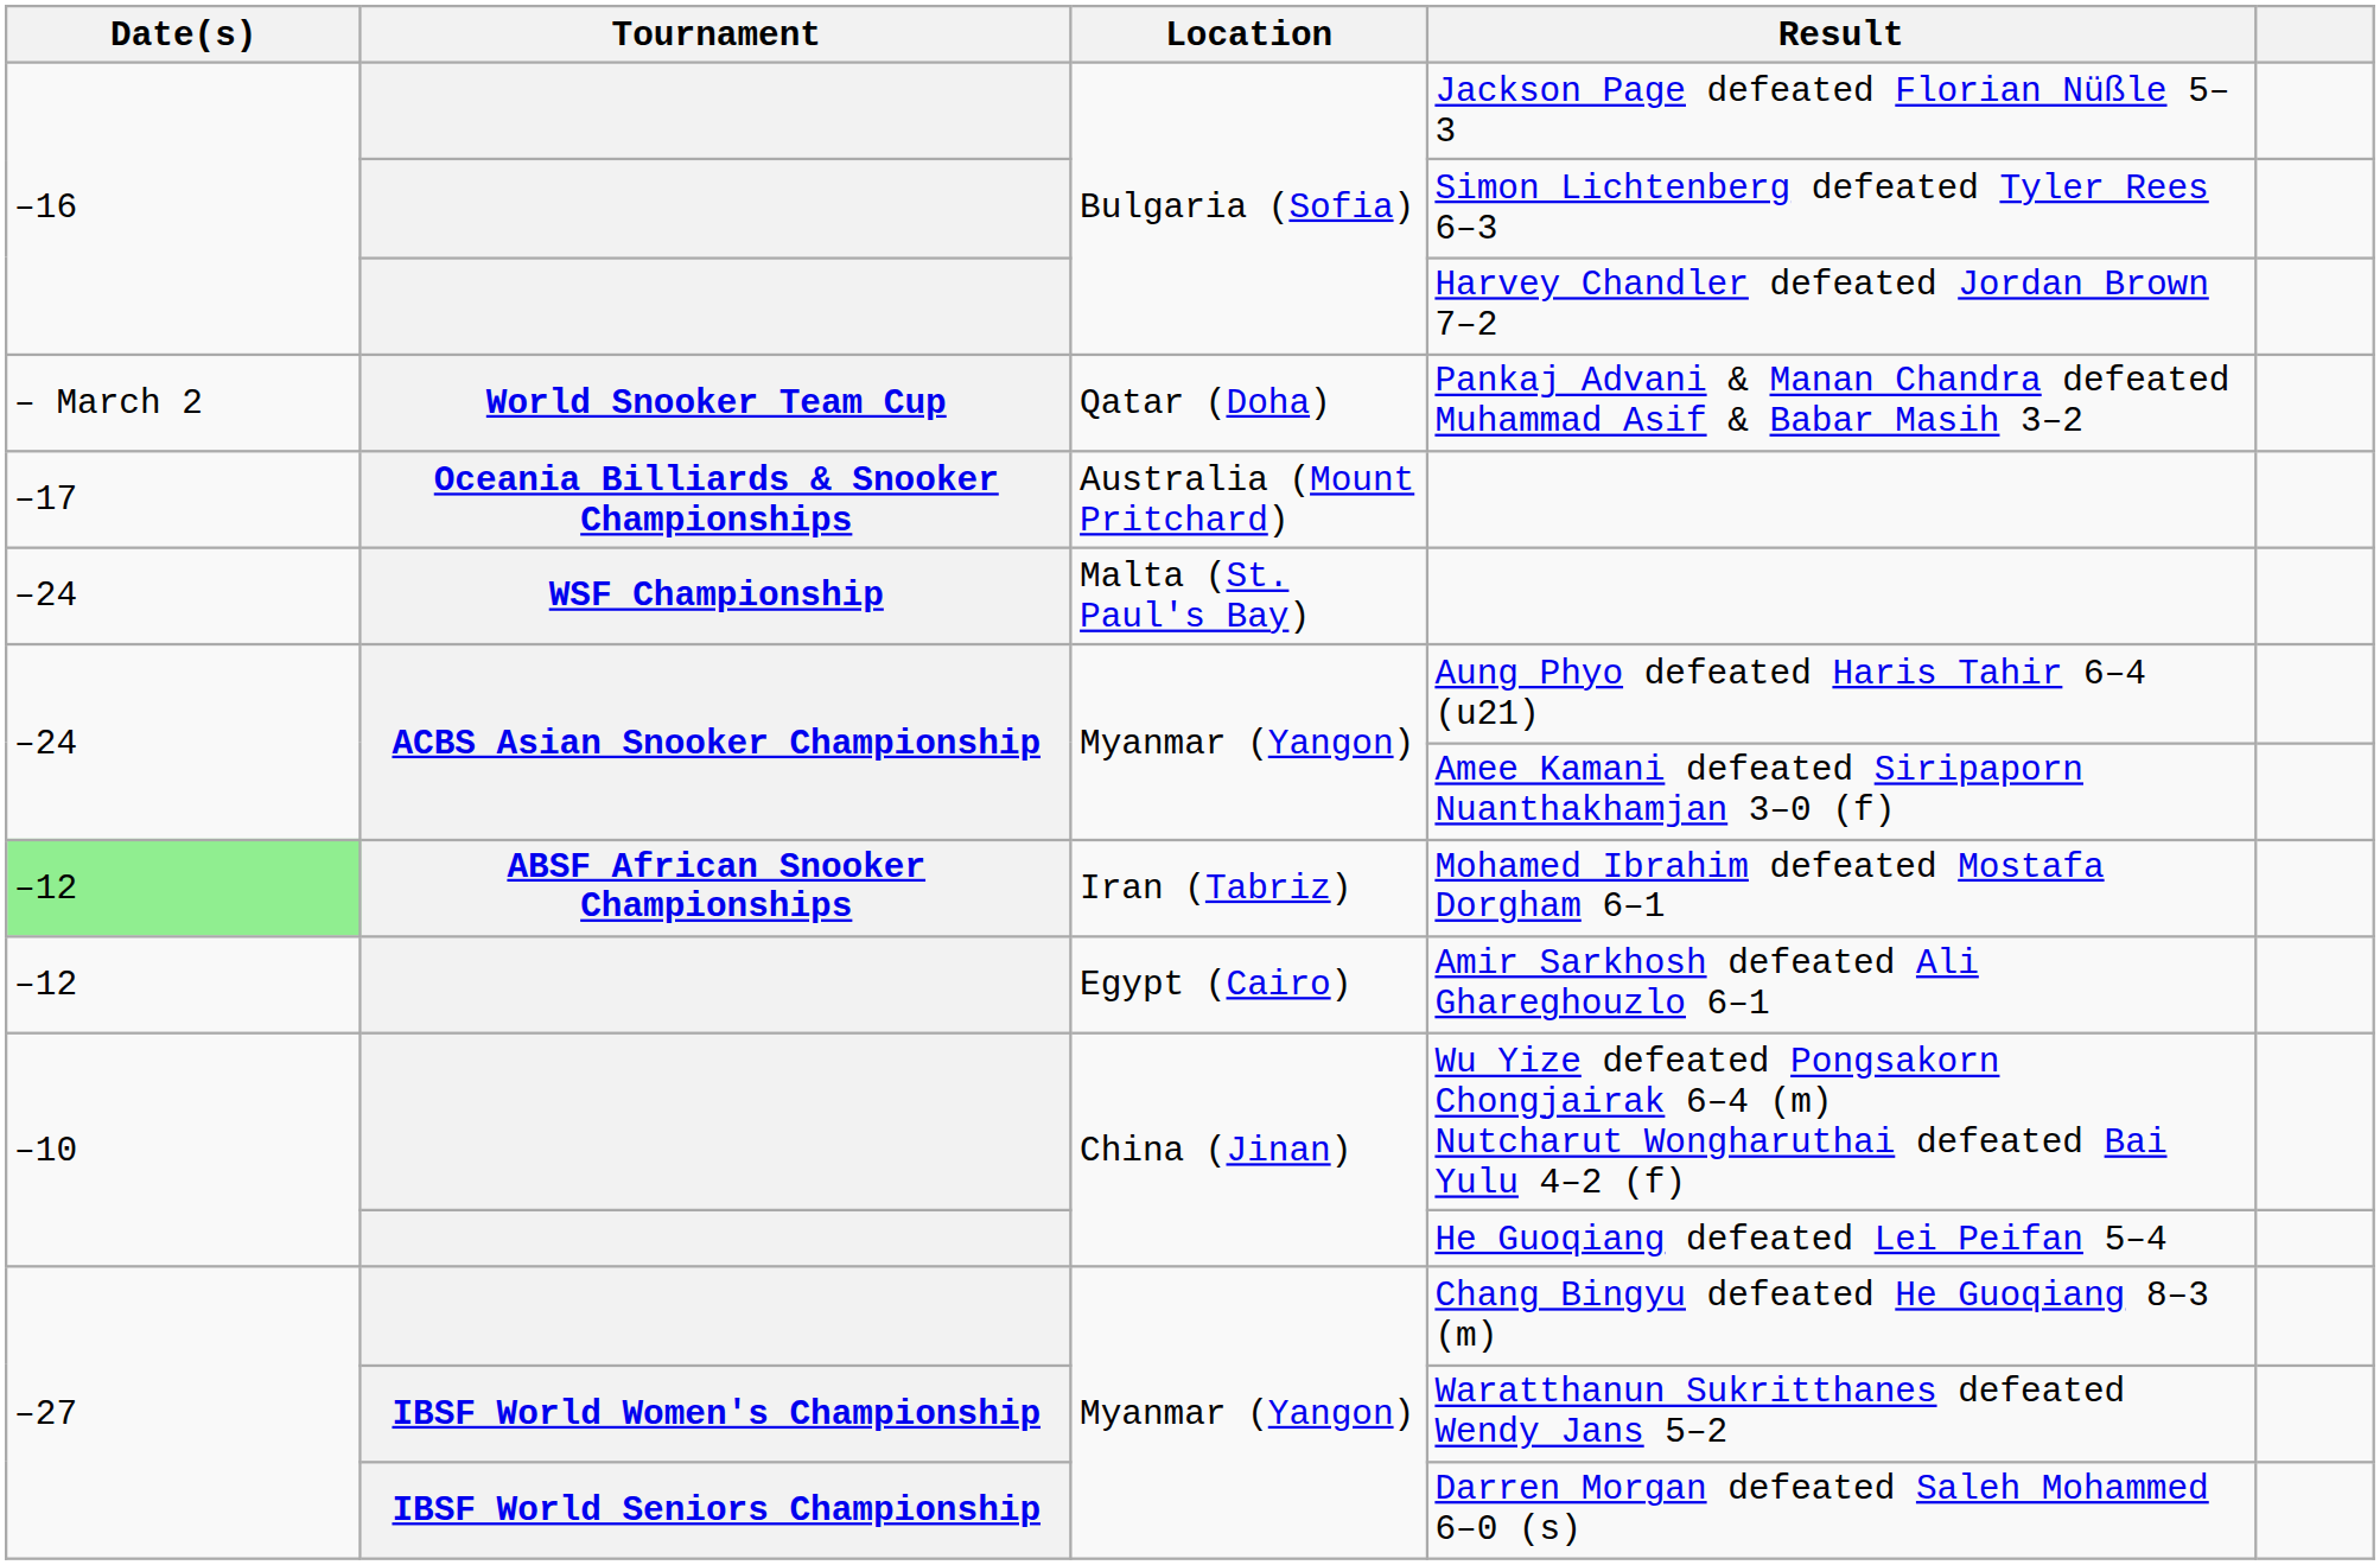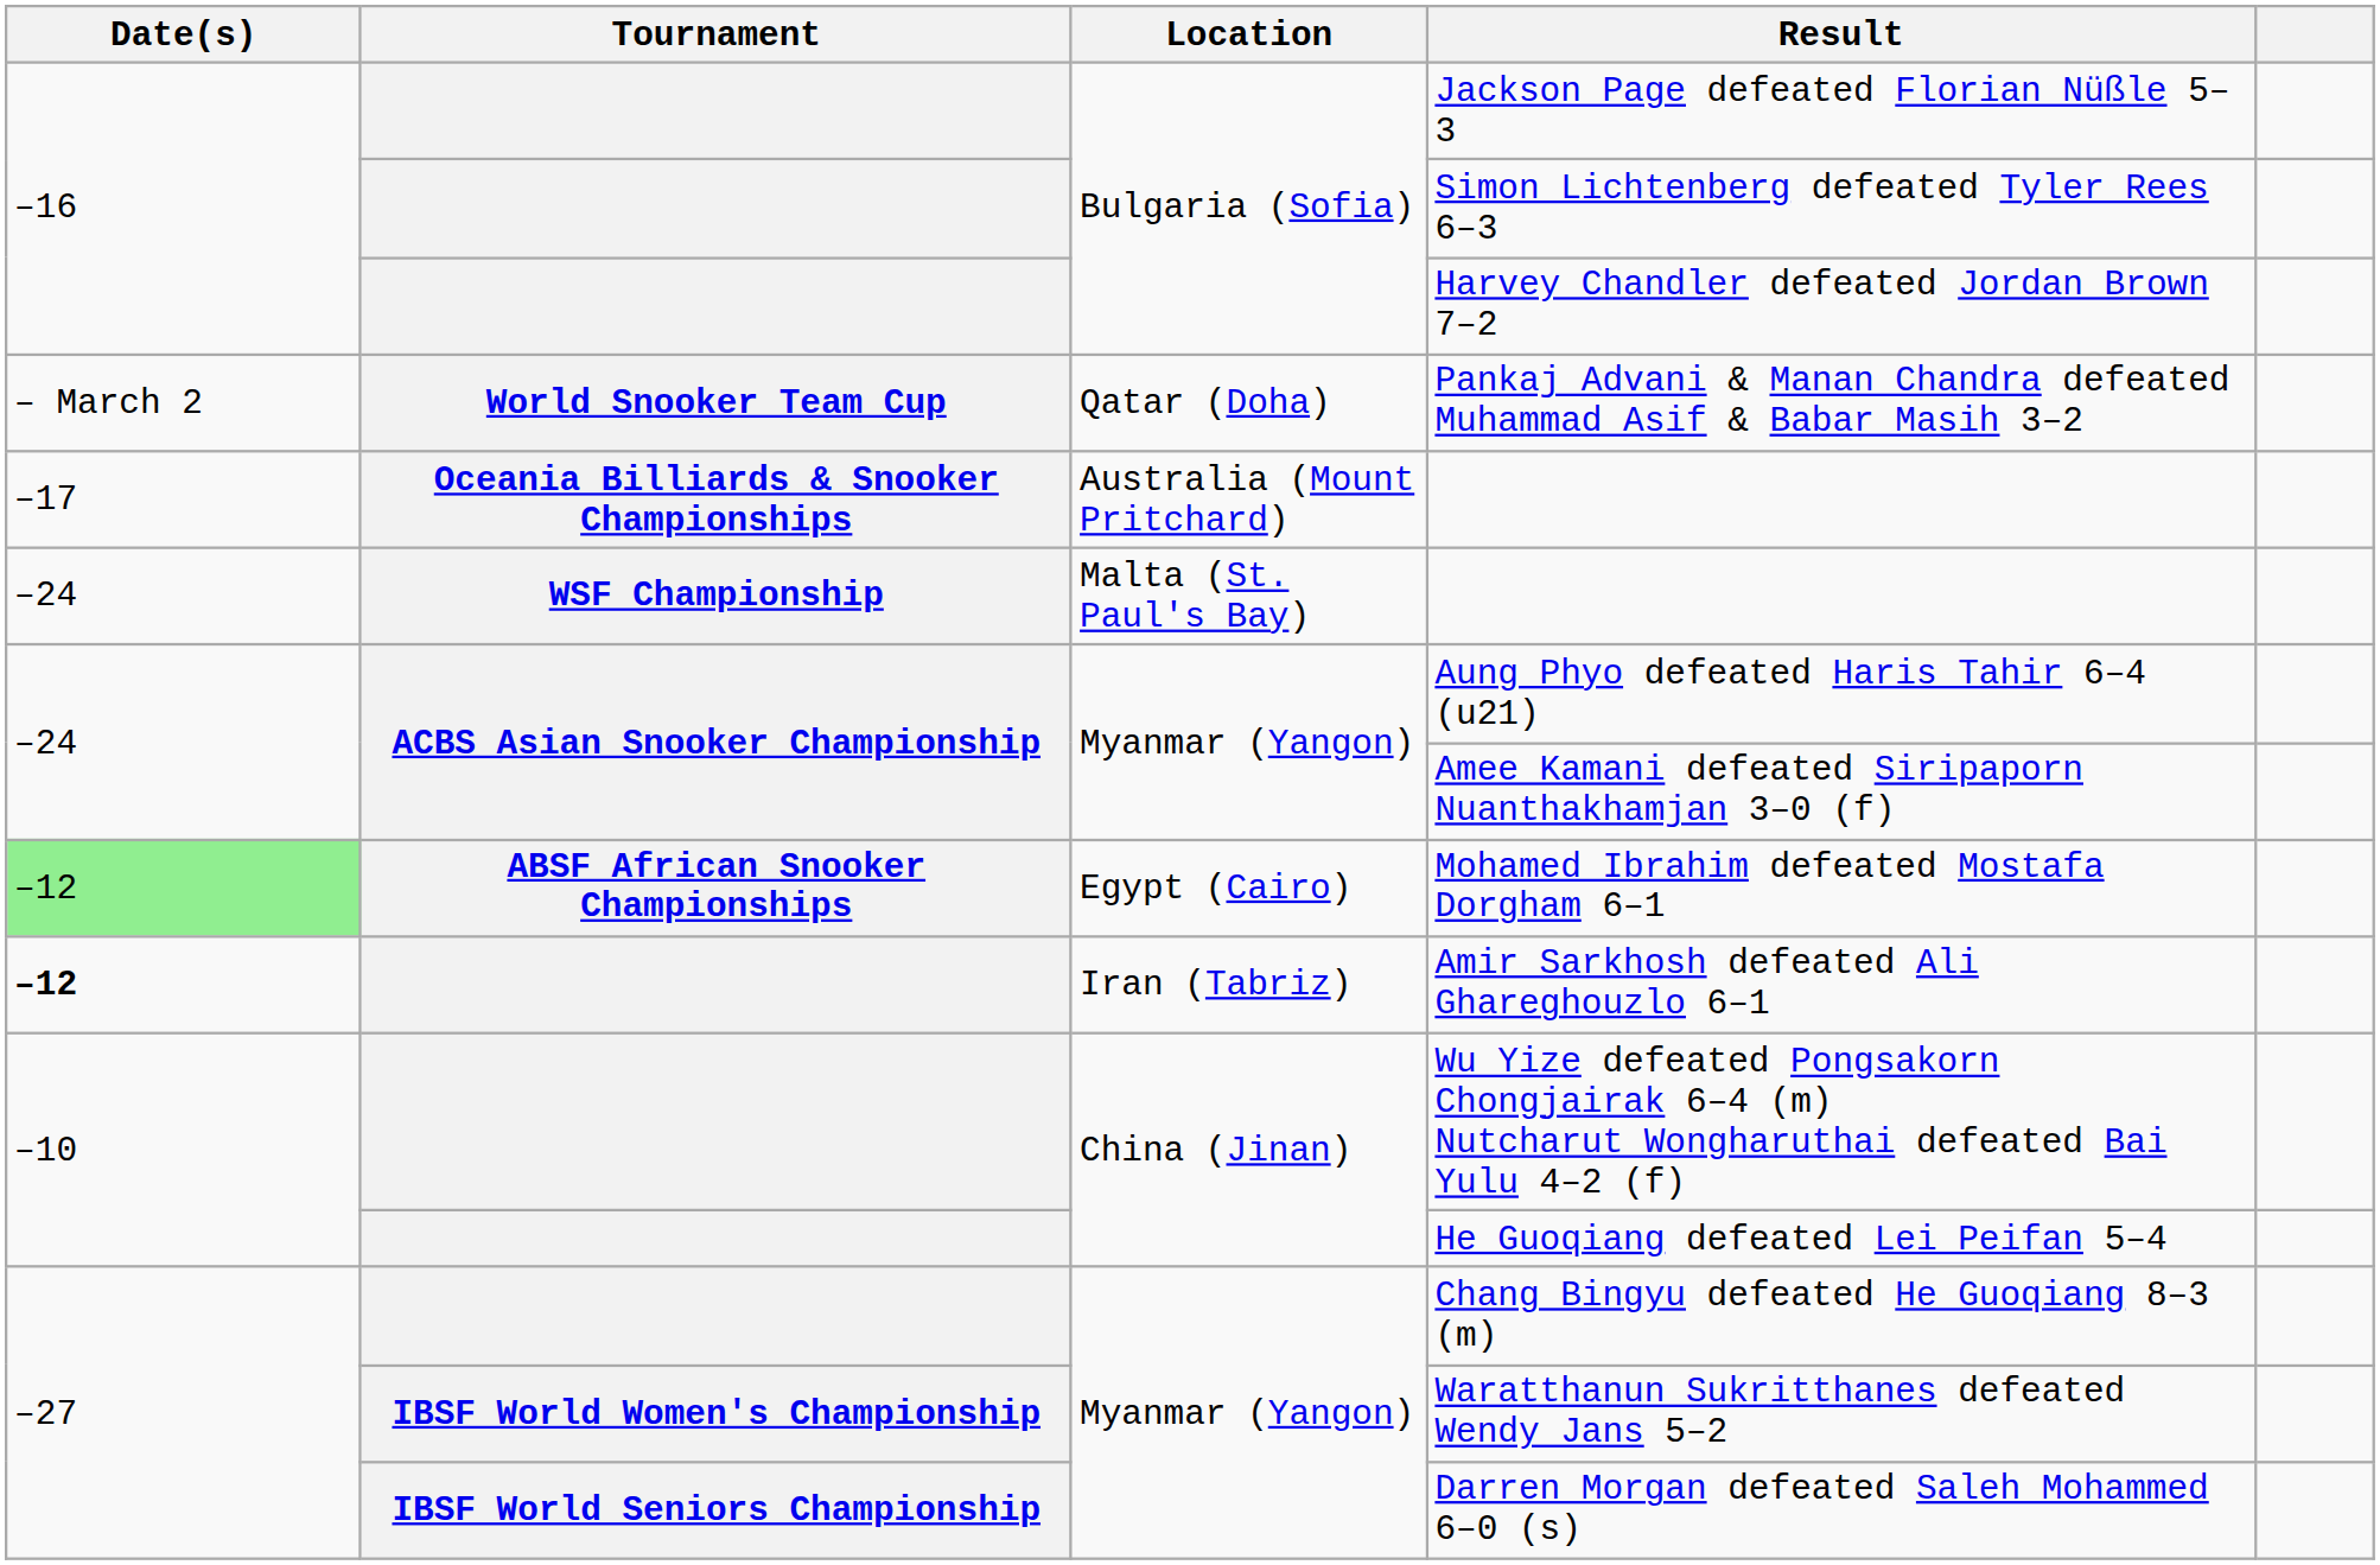 <table class="sortable wikitable plainrowheaders" style="width:100%; margin:1em auto 1em auto;">
 <tr>
 <th scope="col" style="width: 15%;">Date(s)</th>
 <th scope="col" style="width: 30%;">Tournament</th>
 <th scope="col" style="width: 15%;">Location</th>
 <th scope="col" class="unsortable" style="width: 35%;">Result</th>
 <th scope="col" class="unsortable" style="width: 5%;"></th>
 </tr>
 <tr>
 <td rowspan=3>–16</td>
 <th scope="row"></th>
 <td rowspan=3>Bulgaria (<a href='#'>Sofia</a>)</td>
 <td><a href='#'>Jackson Page</a> defeated <a href='#'>Florian Nüßle</a> 5–3</td>
 <td style="text-align:center;"></td>
 </tr>
 <tr>
 <th scope="row"></th>
 <td><a href='#'>Simon Lichtenberg</a> defeated <a href='#'>Tyler Rees</a> 6–3</td>
 <td style="text-align:center;"></td>
 </tr>
 <tr>
 <th scope="row"></th>
 <td><a href='#'>Harvey Chandler</a> defeated <a href='#'>Jordan Brown</a> 7–2</td>
 <td style="text-align:center;"></td>
 </tr>
 <tr>
 <td> – March 2</td>
 <th scope="row"><a href='#'>World Snooker Team Cup</a></th>
 <td>Qatar (<a href='#'>Doha</a>)</td>
 <td><a href='#'>Pankaj Advani</a> & <a href='#'>Manan Chandra</a> defeated <a href='#'>Muhammad Asif</a> & <a href='#'>Babar Masih</a> 3–2</td>
 <td style="text-align:center;"></td>
 </tr>
 <tr>
 <td>–17</td>
 <th scope="row"><a href='#'>Oceania Billiards & Snooker Championships</a></th>
 <td>Australia (<a href='#'>Mount Pritchard</a>)</td>
 <td></td>
 <td style="text-align:center;"></td>
 </tr>
 <tr>
 <td>–24</td>
 <th scope="row"><a href='#'>WSF Championship</a></th>
 <td>Malta (<a href='#'>St. Paul's Bay</a>)</td>
 <td></td>
 <td style="text-align:center;"></td>
 </tr>
 <tr>
 <td rowspan=2>–24</td>
 <th scope="row" rowspan=2><a href='#'>ACBS Asian Snooker Championship</a></th>
 <td rowspan=2>Myanmar (<a href='#'>Yangon</a>)</td>
 <td><a href='#'>Aung Phyo</a> defeated <a href='#'>Haris Tahir</a> 6–4 (u21)</td>
 <td style="text-align:center;"></td>
 </tr>
 <tr>
 <td><a href='#'>Amee Kamani</a> defeated <a href='#'>Siripaporn Nuanthakhamjan</a> 3–0 (f)</td>
 <td style="text-align:center;"></td>
 </tr>
 <tr>
 <td style="background: lightgreen;">–12</td>
 <th scope="row"><a href='#'>ABSF African Snooker Championships</a></th>
-<td>Iran (<a href='#'>Tabriz</a>)</td>
+<td>Egypt (<a href='#'>Cairo</a>)</td>
 <td><a href='#'>Mohamed Ibrahim</a> defeated <a href='#'>Mostafa Dorgham</a> 6–1</td>
 <td style="text-align:center;"></td>
 </tr>
 <tr>
-<td>–12</td>
+<td><strong>–12</strong></td>
 <th scope="row"></th>
-<td>Egypt (<a href='#'>Cairo</a>)</td>
+<td>Iran (<a href='#'>Tabriz</a>)</td>
 <td><a href='#'>Amir Sarkhosh</a> defeated <a href='#'>Ali Ghareghouzlo</a> 6–1</td>
 <td style="text-align:center;"></td>
 </tr>
 <tr>
 <td rowspan=2>–10</td>
 <th scope="row"></th>
 <td rowspan=2>China (<a href='#'>Jinan</a>)</td>
 <td><a href='#'>Wu Yize</a> defeated <a href='#'>Pongsakorn Chongjairak</a> 6–4 (m) <br> <a href='#'>Nutcharut Wongharuthai</a> defeated <a href='#'>Bai Yulu</a> 4–2 (f)</td>
 <td style="text-align:center;"></td>
 </tr>
 <tr>
 <th scope="row"></th>
 <td><a href='#'>He Guoqiang</a> defeated <a href='#'>Lei Peifan</a> 5–4</td>
 <td style="text-align:center;"></td>
 </tr>
 <tr>
 <td rowspan=3>–27</td>
 <th scope="row"></th>
 <td rowspan=3>Myanmar (<a href='#'>Yangon</a>)</td>
 <td><a href='#'>Chang Bingyu</a> defeated <a href='#'>He Guoqiang</a> 8–3 (m)</td>
 <td style="text-align:center;"></td>
 </tr>
 <tr>
 <th scope="row"><a href='#'>IBSF World Women's Championship</a></th>
 <td><a href='#'>Waratthanun Sukritthanes</a> defeated <a href='#'>Wendy Jans</a> 5–2</td>
 <td style="text-align:center;"></td>
 </tr>
 <tr>
 <th scope="row"><a href='#'>IBSF World Seniors Championship</a></th>
 <td><a href='#'>Darren Morgan</a> defeated <a href='#'>Saleh Mohammed</a> 6–0 (s)</td>
 <td style="text-align:center;"></td>
 </tr>
 </table>
